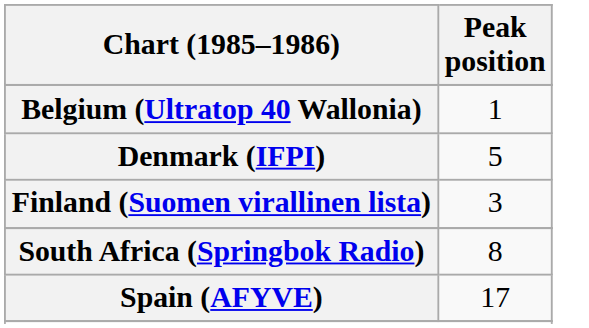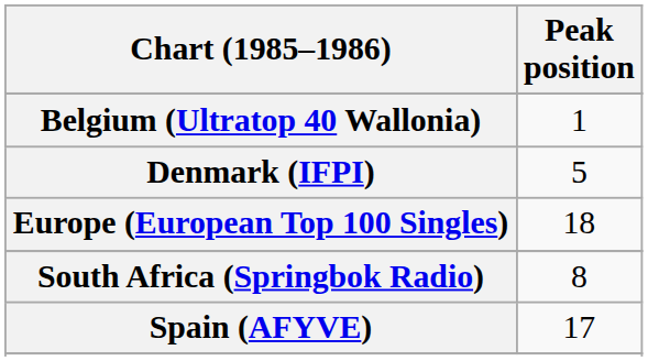 <table class="wikitable sortable plainrowheaders" style="text-align:center">
 <tr>
 <th>Chart (1985–1986)</th>
 <th>Peak<br>position</th>
 </tr>
 <tr>
 </tr>
 <tr>
 </tr>
 <tr>
 </tr>
 <tr>
 <th scope="row">Belgium (<a href='#'>Ultratop 40</a> Wallonia)</th>
 <td>1</td>
 </tr>
 <tr>
 <th scope="row">Denmark (<a href='#'>IFPI</a>)</th>
 <td>5</td>
 </tr>
 <tr>
-<th scope="row">Finland (<a href='#'>Suomen virallinen lista</a>)</th>
-<td>3</td>
+<th scope="row">Europe (<a href='#'>European Top 100 Singles</a>)</th>
+<td>18</td>
 </tr>
 <tr>
 </tr>
 <tr>
 </tr>
 <tr>
 </tr>
 <tr>
 <th scope="row">South Africa (<a href='#'>Springbok Radio</a>)</th>
 <td>8</td>
 </tr>
 <tr>
 <th scope="row">Spain (<a href='#'>AFYVE</a>)</th>
 <td>17</td>
 </tr>
 <tr>
 </tr>
 <tr>
 </tr>
 <tr>
 </tr>
 </table>
